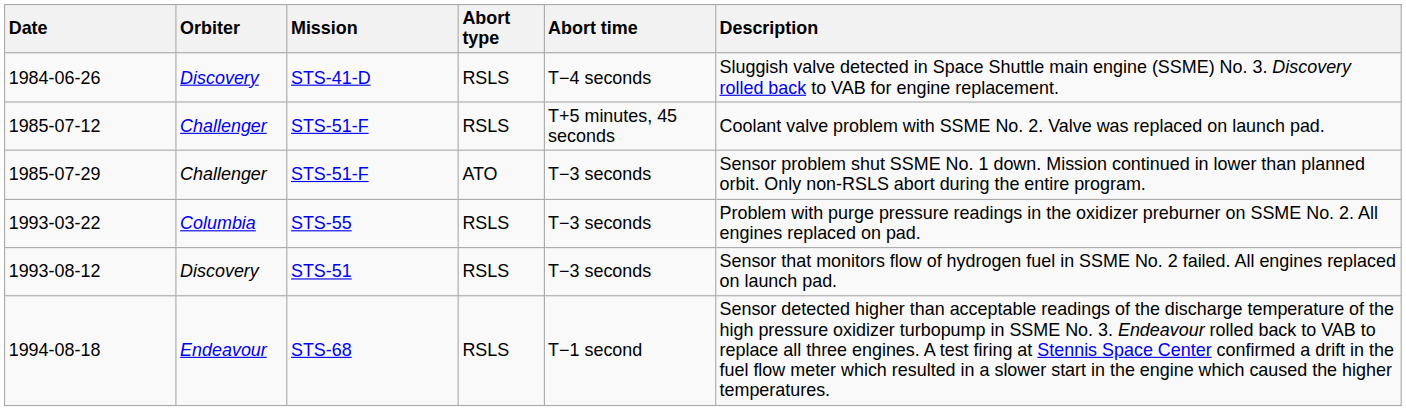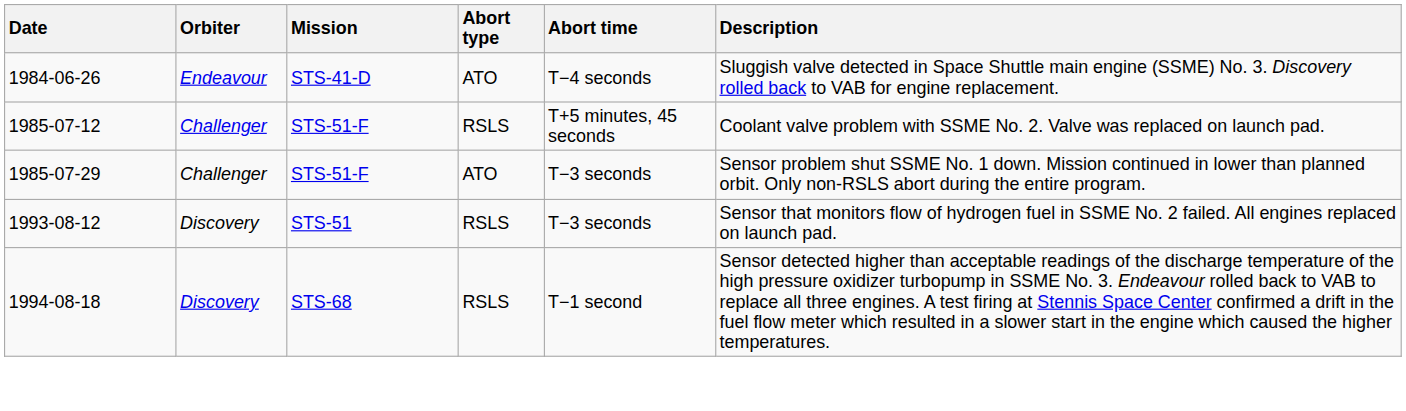 <table class="wikitable sortable">
 <tr>
 <th style="text-align:left;" width="10%">Date</th>
 <th style="text-align:left;" width="5%">Orbiter</th>
 <th style="text-align:left;" width="10%">Mission</th>
 <th style="text-align:left;" width="5%">Abort type</th>
 <th style="text-align:left;" width="10%">Abort time</th>
 <th style="text-align:left;" width="40%">Description</th>
 </tr>
 <tr>
 <td>1984-06-26</td>
-<td><a href='#'><em>Discovery</em></a></td>
+<td><a href='#'><em>Endeavour</em></a></td>
 <td><a href='#'>STS-41-D</a></td>
-<td>RSLS</td>
+<td>ATO</td>
 <td>T−4 seconds</td>
 <td>Sluggish valve detected in Space Shuttle main engine (SSME) No. 3. <em>Discovery</em> <a href='#'>rolled back</a> to VAB for engine replacement.</td>
 </tr>
 <tr>
 <td>1985-07-12</td>
 <td><a href='#'><em>Challenger</em></a></td>
 <td><a href='#'>STS-51-F</a></td>
 <td>RSLS</td>
 <td>T+5 minutes, 45 seconds</td>
 <td>Coolant valve problem with SSME No. 2. Valve was replaced on launch pad.</td>
 </tr>
 <tr>
 <td>1985-07-29</td>
 <td><em>Challenger</em></td>
 <td><a href='#'>STS-51-F</a></td>
 <td>ATO</td>
 <td>T−3 seconds</td>
 <td>Sensor problem shut SSME No. 1 down. Mission continued in lower than planned orbit. Only non-RSLS abort during the entire program.</td>
 </tr>
 <tr>
-<td>1993-03-22</td>
-<td><a href='#'><em>Columbia</em></a></td>
-<td><a href='#'>STS-55</a></td>
-<td>RSLS</td>
-<td>T−3 seconds</td>
-<td>Problem with purge pressure readings in the oxidizer preburner on SSME No. 2. All engines replaced on pad.</td>
-</tr>
-<tr>
 <td>1993-08-12</td>
 <td><em>Discovery</em></td>
 <td><a href='#'>STS-51</a></td>
 <td>RSLS</td>
 <td>T−3 seconds</td>
 <td>Sensor that monitors flow of hydrogen fuel in SSME No. 2 failed. All engines replaced on launch pad.</td>
 </tr>
 <tr>
 <td>1994-08-18</td>
-<td><a href='#'><em>Endeavour</em></a></td>
+<td><a href='#'><em>Discovery</em></a></td>
 <td><a href='#'>STS-68</a></td>
 <td>RSLS</td>
 <td>T−1 second</td>
 <td>Sensor detected higher than acceptable readings of the discharge temperature of the high pressure oxidizer turbopump in SSME No. 3. <em>Endeavour</em> rolled back to VAB to replace all three engines. A test firing at <a href='#'>Stennis Space Center</a> confirmed a drift in the fuel flow meter which resulted in a slower start in the engine which caused the higher temperatures.</td>
 </tr>
 </table>
